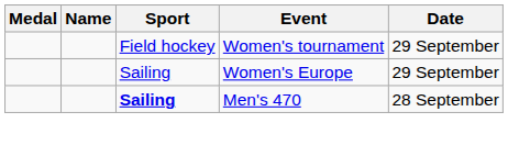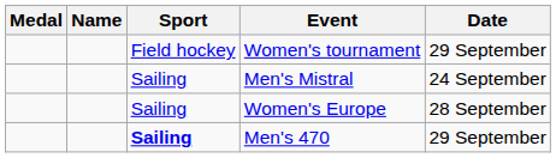 <table class="wikitable sortable" style="font-size:95%">
 <tr>
 <th>Medal</th>
 <th>Name</th>
 <th>Sport</th>
 <th>Event</th>
 <th>Date</th>
 </tr>
 <tr>
 <td></td>
 <td><br></td>
 <td><a href='#'>Field hockey</a></td>
 <td><a href='#'>Women's tournament</a></td>
 <td>29 September</td>
 </tr>
 <tr>
 <td></td>
 <td></td>
 <td><a href='#'>Sailing</a></td>
+<td><a href='#'>Men's Mistral</a></td>
+<td>24 September</td>
+</tr>
+<tr>
+<td></td>
+<td></td>
+<td><a href='#'>Sailing</a></td>
 <td><a href='#'>Women's Europe</a></td>
-<td>29 September</td>
+<td>28 September</td>
 </tr>
 <tr>
 <td></td>
 <td><br></td>
 <td><strong><a href='#'>Sailing</a></strong></td>
 <td><a href='#'>Men's 470</a></td>
-<td>28 September</td>
+<td>29 September</td>
 </tr>
 </table>
